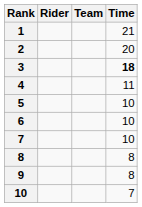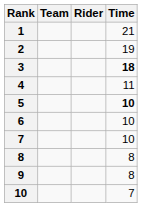 <table class="wikitable" margin-bottom:0;">
 <tr>
 <th scope="col">Rank</th>
+<th scope="col">Team</th>
 <th scope="col">Rider</th>
-<th scope="col">Team</th>
 <th scope="col">Time</th>
 </tr>
 <tr>
 <th scope="row">1</th>
+<td></td>
 <td> </td>
-<td></td>
 <td align="right">21</td>
 </tr>
 <tr>
 <th scope="row">2</th>
+<td></td>
 <td> </td>
-<td></td>
-<td align="right">20</td>
+<td align="right">19</td>
 </tr>
 <tr>
 <th scope="row">3</th>
 <td></td>
 <td></td>
 <td align="right"><strong>18</strong></td>
 </tr>
 <tr>
 <th scope="row">4</th>
 <td></td>
 <td></td>
 <td align="right">11</td>
 </tr>
 <tr>
 <th scope="row">5</th>
 <td></td>
 <td></td>
-<td align="right">10</td>
+<td align="right"><strong>10</strong></td>
 </tr>
 <tr>
 <th scope="row">6</th>
 <td></td>
 <td></td>
 <td align="right">10</td>
 </tr>
 <tr>
 <th scope="row">7</th>
 <td></td>
 <td></td>
 <td align="right">10</td>
 </tr>
 <tr>
 <th scope="row">8</th>
 <td></td>
 <td></td>
 <td align="right">8</td>
 </tr>
 <tr>
 <th scope="row">9</th>
 <td></td>
 <td></td>
 <td align="right">8</td>
 </tr>
 <tr>
 <th scope="row">10</th>
 <td></td>
 <td></td>
 <td align="right">7</td>
 </tr>
 </table>
